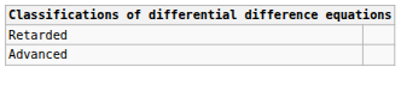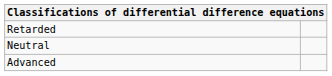 <table class="wikitable" style="margin-left: auto; margin-right: auto; border: none;">
 <tr>
 <th colspan="2">Classifications of differential difference equations</th>
 </tr>
 <tr>
 <td>Retarded</td>
 <td></td>
 </tr>
 <tr>
+<td>Neutral</td>
+<td></td>
+</tr>
+<tr>
 <td>Advanced</td>
 <td></td>
 </tr>
 </table>
